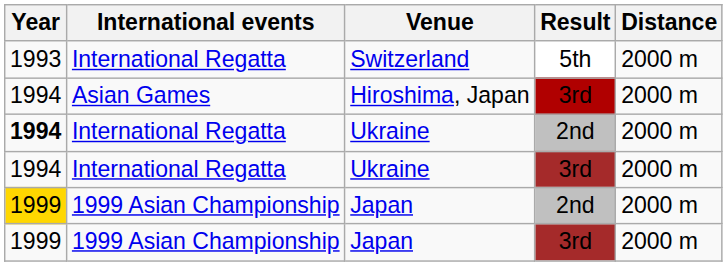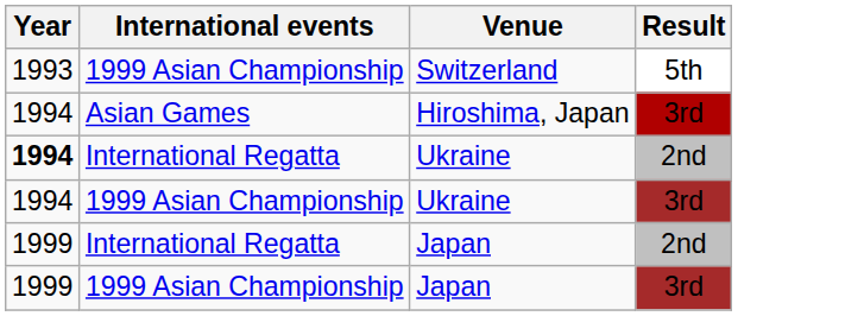 <table class="wikitable">
 <tr>
 <th>Year</th>
 <th>International events</th>
 <th>Venue</th>
 <th>Result</th>
-<th>Distance</th>
 </tr>
 <tr>
 <td>1993</td>
-<td><a href='#'>International Regatta</a></td>
+<td><a href='#'>1999 Asian Championship</a></td>
 <td><a href='#'>Switzerland</a></td>
 <td bgcolor="white" align="center">5th</td>
-<td>2000 m</td>
 </tr>
 <tr>
 <td>1994</td>
 <td><a href='#'>Asian Games</a></td>
 <td><a href='#'>Hiroshima</a>, Japan</td>
 <td bgcolor="  brownish " align="center">3rd</td>
-<td>2000 m</td>
 </tr>
 <tr>
 <td><strong>1994</strong></td>
 <td><a href='#'>International Regatta</a></td>
 <td><a href='#'>Ukraine</a></td>
 <td bgcolor="silver" align="center">2nd</td>
-<td>2000 m</td>
 </tr>
 <tr>
 <td>1994</td>
-<td><a href='#'>International Regatta</a></td>
+<td><a href='#'>1999 Asian Championship</a></td>
 <td><a href='#'>Ukraine</a></td>
 <td bgcolor="brown" align="center">3rd</td>
-<td>2000 m</td>
 </tr>
 <tr>
-<td style="background: gold;">1999</td>
-<td><a href='#'>1999 Asian Championship</a></td>
+<td>1999</td>
+<td><a href='#'>International Regatta</a></td>
 <td><a href='#'>Japan</a></td>
 <td bgcolor="silver" align="center">2nd</td>
-<td>2000 m</td>
 </tr>
 <tr>
 <td>1999</td>
 <td><a href='#'>1999 Asian Championship</a></td>
 <td><a href='#'>Japan</a></td>
 <td bgcolor="brown" align="center">3rd</td>
-<td>2000 m</td>
 </tr>
 </table>
